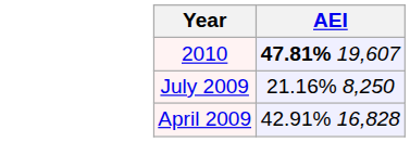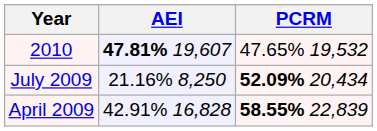 <table class="wikitable"  style="float:right; font-size:100%; margin: 1em 1em 1em 1em;">
 <tr style="background:lightgrey;">
 <th>Year</th>
 <th><a href='#'>AEI</a></th>
+<th><a href='#'>PCRM</a></th>
 </tr>
 <tr>
 <td style="text-align:center; background:#fff3f3;"><a href='#'>2010</a></td>
 <td style="text-align:center; background:#f0f0ff;"><strong>47.81%</strong> <em>19,607</em></td>
+<td style="text-align:center; background:#fff3f3;">47.65% <em>19,532</em></td>
 </tr>
 <tr>
 <td style="text-align:center; background:#fff3f3;"><a href='#'>July 2009</a></td>
 <td style="text-align:center; background:#f0f0ff;">21.16% <em>8,250</em></td>
+<td style="text-align:center; background:#fff3f3;"><strong>52.09%</strong> <em>20,434</em></td>
 </tr>
 <tr>
 <td style="text-align:center; background:#fff3f3;"><a href='#'>April 2009</a></td>
 <td style="text-align:center; background:#f0f0ff;">42.91% <em>16,828</em></td>
+<td style="text-align:center; background:#fff3f3;"><strong>58.55%</strong> <em>22,839</em></td>
 </tr>
 </table>
